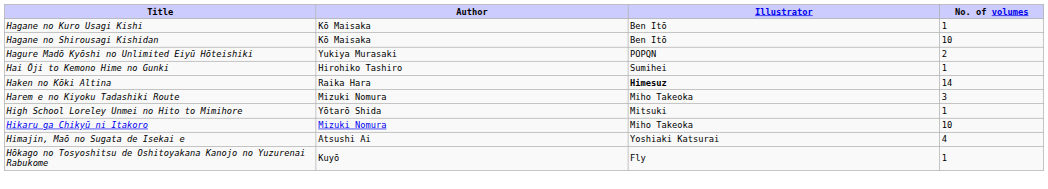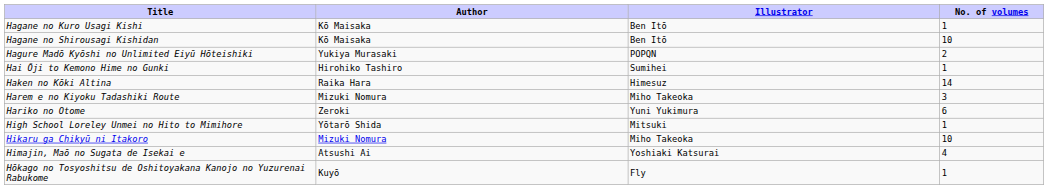 <table class="wikitable" style="width: 98%;">
 <tr>
 <th width=30% style="background:#ccf;">Title</th>
 <th width=30% style="background:#ccf;">Author</th>
 <th width=30% style="background:#ccf;"><a href='#'>Illustrator</a></th>
 <th width=10% style="background:#ccf;">No. of <a href='#'>volumes</a></th>
 </tr>
 <tr>
 <td><em>Hagane no Kuro Usagi Kishi</em></td>
 <td>Kō Maisaka</td>
 <td>Ben Itō</td>
 <td>1</td>
 </tr>
 <tr>
 <td><em>Hagane no Shirousagi Kishidan</em></td>
 <td>Kō Maisaka</td>
 <td>Ben Itō</td>
 <td>10</td>
 </tr>
 <tr>
 <td><em>Hagure Madō Kyōshi no Unlimited Eiyū Hōteishiki</em></td>
 <td>Yukiya Murasaki</td>
 <td>POPQN</td>
 <td>2</td>
 </tr>
 <tr>
 <td><em>Hai Ōji to Kemono Hime no Gunki</em></td>
 <td>Hirohiko Tashiro</td>
 <td>Sumihei</td>
 <td>1</td>
 </tr>
 <tr>
 <td><em>Haken no Kōki Altina</em></td>
 <td>Raika Hara</td>
-<td><strong>Himesuz</strong></td>
+<td>Himesuz</td>
 <td>14</td>
 </tr>
 <tr>
 <td><em>Harem e no Kiyoku Tadashiki Route</em></td>
 <td>Mizuki Nomura</td>
 <td>Miho Takeoka</td>
 <td>3</td>
+</tr>
+<tr>
+<td><em>Hariko no Otome</em></td>
+<td>Zeroki</td>
+<td>Yuni Yukimura</td>
+<td>6</td>
 </tr>
 <tr>
 <td><em>High School Loreley Unmei no Hito to Mimihore</em></td>
 <td>Yōtarō Shida</td>
 <td>Mitsuki</td>
 <td>1</td>
 </tr>
 <tr>
 <td><em><a href='#'>Hikaru ga Chikyū ni Itakoro</a></em></td>
 <td><a href='#'>Mizuki Nomura</a></td>
 <td>Miho Takeoka</td>
 <td>10</td>
 </tr>
 <tr>
 <td><em>Himajin, Maō no Sugata de Isekai e</em></td>
 <td>Atsushi Ai</td>
 <td>Yoshiaki Katsurai</td>
 <td>4</td>
 </tr>
 <tr>
 <td><em>Hōkago no Tosyoshitsu de Oshitoyakana Kanojo no Yuzurenai Rabukome</em></td>
 <td>Kuyō</td>
 <td>Fly</td>
 <td>1</td>
 </tr>
 </table>
